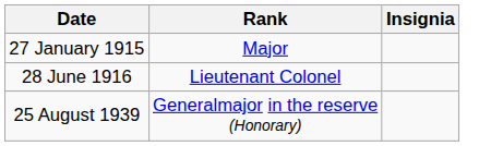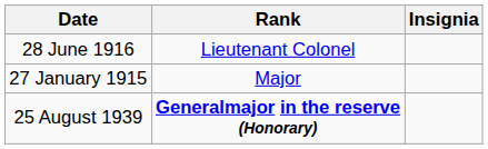 <table class="wikitable">
 <tr style="text-align:center;">
 <th>Date</th>
 <th>Rank</th>
 <th>Insignia</th>
 </tr>
 <tr style="text-align:center;">
+<td>28 June 1916</td>
+<td><a href='#'>Lieutenant Colonel</a><br></td>
+<td><br> </td>
+</tr>
+<tr style="text-align:center;">
 <td>27 January 1915</td>
 <td><a href='#'>Major</a><br></td>
 <td><br> </td>
 </tr>
 <tr style="text-align:center;">
-<td>28 June 1916</td>
-<td><a href='#'>Lieutenant Colonel</a><br></td>
-<td><br> </td>
-</tr>
-<tr style="text-align:center;">
 <td>25 August 1939</td>
-<td><a href='#'>Generalmajor</a> <a href='#'>in the reserve</a><br><small><em>(Honorary)</em></small><br></td>
+<td><strong><a href='#'>Generalmajor</a> <a href='#'>in the reserve</a><br><small><em>(Honorary)</em></small><br></strong></td>
 <td><br> </td>
 </tr>
 </table>
